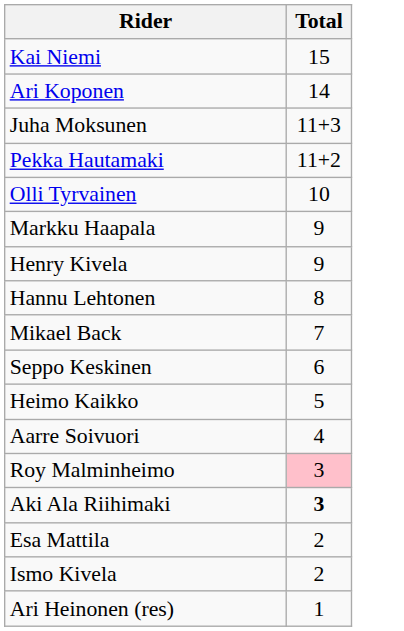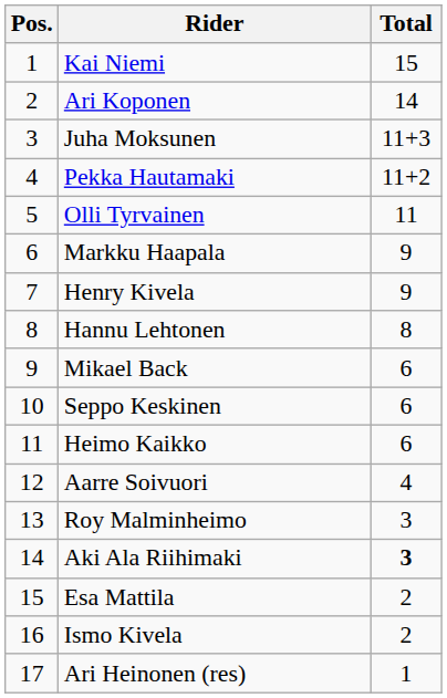 <table class="wikitable" style="text-align:center;">
 <tr>
+<th width=25px>Pos.</th>
 <th width=200px>Rider</th>
 <th width=40px>Total</th>
 </tr>
 <tr>
+<td>1</td>
 <td align=left><a href='#'>Kai Niemi</a></td>
 <td>15</td>
 </tr>
 <tr>
+<td>2</td>
 <td align=left><a href='#'>Ari Koponen</a></td>
 <td>14</td>
 </tr>
 <tr>
+<td>3</td>
 <td align=left>Juha Moksunen</td>
 <td>11+3</td>
 </tr>
 <tr>
+<td>4</td>
 <td align=left><a href='#'>Pekka Hautamaki</a></td>
 <td>11+2</td>
 </tr>
 <tr>
+<td>5</td>
 <td align=left><a href='#'>Olli Tyrvainen</a></td>
-<td>10</td>
+<td>11</td>
 </tr>
 <tr>
+<td>6</td>
 <td align=left>Markku Haapala</td>
 <td>9</td>
 </tr>
 <tr>
+<td>7</td>
 <td align=left>Henry Kivela</td>
 <td>9</td>
 </tr>
 <tr>
+<td>8</td>
 <td align=left>Hannu Lehtonen</td>
 <td>8</td>
 </tr>
 <tr>
+<td>9</td>
 <td align=left>Mikael Back</td>
-<td>7</td>
+<td>6</td>
 </tr>
 <tr>
+<td>10</td>
 <td align=left>Seppo Keskinen</td>
 <td>6</td>
 </tr>
 <tr>
+<td>11</td>
 <td align=left>Heimo Kaikko</td>
-<td>5</td>
+<td>6</td>
 </tr>
 <tr>
+<td>12</td>
 <td align=left>Aarre Soivuori</td>
 <td>4</td>
 </tr>
 <tr>
+<td>13</td>
 <td align=left>Roy Malminheimo</td>
-<td style="background: pink;">3</td>
+<td>3</td>
 </tr>
 <tr>
+<td>14</td>
 <td align=left>Aki Ala Riihimaki</td>
 <td><strong>3</strong></td>
 </tr>
 <tr>
+<td>15</td>
 <td align=left>Esa Mattila</td>
 <td>2</td>
 </tr>
 <tr>
+<td>16</td>
 <td align=left>Ismo Kivela</td>
 <td>2</td>
 </tr>
 <tr>
+<td>17</td>
 <td align=left>Ari Heinonen (res)</td>
 <td>1</td>
 </tr>
 </table>
